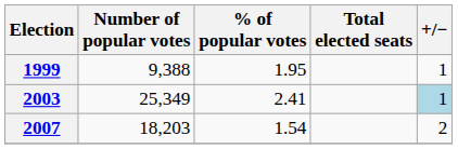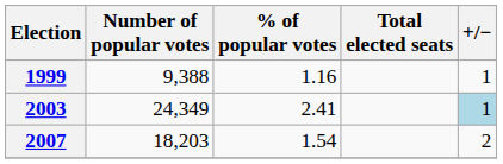 <table class="wikitable" style="text-align: right;">
 <tr align=center>
 <th>Election</th>
 <th>Number of<br>popular votes</th>
 <th>% of<br>popular votes</th>
 <th>Total<br>elected seats</th>
 <th>+/−</th>
 </tr>
 <tr>
 <th><a href='#'>1999</a></th>
 <td>9,388</td>
-<td>1.95</td>
+<td>1.16</td>
 <td></td>
 <td>1</td>
 </tr>
 <tr>
 <th><a href='#'>2003</a></th>
-<td>25,349</td>
+<td>24,349</td>
 <td>2.41</td>
 <td></td>
 <td style="background: lightblue;">1</td>
 </tr>
 <tr>
 <th><a href='#'>2007</a></th>
 <td>18,203</td>
 <td>1.54</td>
 <td></td>
 <td>2</td>
 </tr>
 <tr>
 </tr>
 </table>
